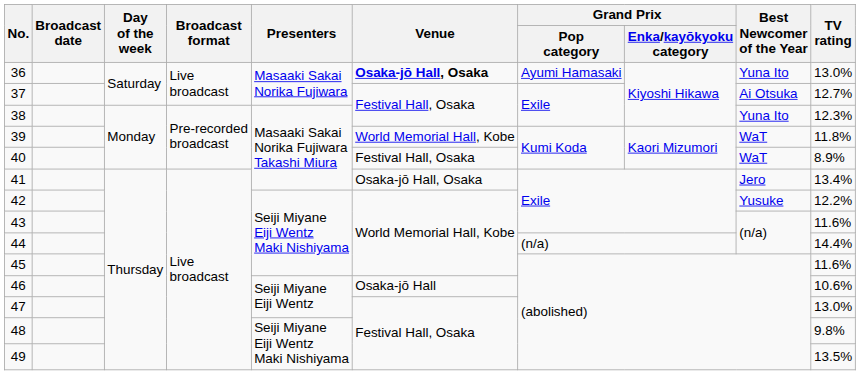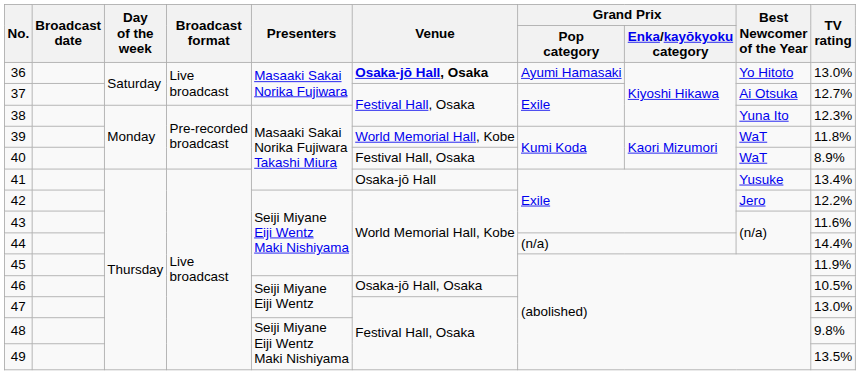 <table class="wikitable">
 <tr>
 <th rowspan="2">No.</th>
 <th rowspan="2">Broadcast<br>date</th>
 <th rowspan="2">Day<br>of the<br>week</th>
 <th rowspan="2">Broadcast<br>format</th>
 <th rowspan="2">Presenters</th>
 <th rowspan="2">Venue</th>
 <th colspan="2">Grand Prix</th>
 <th rowspan="2">Best<br>Newcomer<br>of the Year</th>
 <th rowspan="2">TV<br>rating<br></th>
 </tr>
 <tr>
 <th>Pop<br> category</th>
 <th><a href='#'>Enka</a>/<a href='#'>kayōkyoku</a><br>category</th>
 </tr>
 <tr>
 <td align="center">36</td>
 <td></td>
 <td rowspan=2>Saturday</td>
 <td rowspan=2>Live<br>broadcast</td>
 <td rowspan=2><a href='#'>Masaaki Sakai</a><br><a href='#'>Norika Fujiwara</a></td>
 <td><strong><a href='#'>Osaka-jō Hall</a>, Osaka</strong></td>
 <td><a href='#'>Ayumi Hamasaki</a></td>
 <td rowspan="3"><a href='#'>Kiyoshi Hikawa</a></td>
-<td><a href='#'>Yuna Ito</a></td>
+<td><a href='#'>Yo Hitoto</a></td>
 <td>13.0%</td>
 </tr>
 <tr>
 <td align="center">37</td>
 <td></td>
 <td rowspan=2><a href='#'>Festival Hall</a>, Osaka</td>
 <td rowspan="2"><a href='#'>Exile</a></td>
 <td><a href='#'>Ai Otsuka</a></td>
 <td>12.7%</td>
 </tr>
 <tr>
 <td align="center">38</td>
 <td></td>
 <td rowspan=3>Monday</td>
 <td rowspan=3>Pre-recorded<br>broadcast</td>
 <td rowspan=4>Masaaki Sakai<br>Norika Fujiwara<br><a href='#'>Takashi Miura</a></td>
 <td><a href='#'>Yuna Ito</a></td>
 <td>12.3%</td>
 </tr>
 <tr>
 <td align="center">39</td>
 <td></td>
 <td><a href='#'>World Memorial Hall</a>, Kobe</td>
 <td rowspan="2"><a href='#'>Kumi Koda</a></td>
 <td rowspan="2"><a href='#'>Kaori Mizumori</a></td>
 <td><a href='#'>WaT</a></td>
 <td>11.8%</td>
 </tr>
 <tr>
 <td align="center">40</td>
 <td></td>
 <td>Festival Hall, Osaka</td>
 <td><a href='#'>WaT</a></td>
 <td>8.9%</td>
 </tr>
 <tr>
 <td align="center">41</td>
 <td></td>
 <td rowspan=9>Thursday</td>
 <td rowspan=9>Live<br>broadcast</td>
-<td>Osaka-jō Hall, Osaka</td>
+<td>Osaka-jō Hall</td>
 <td colspan="2" rowspan="3"><a href='#'>Exile</a></td>
-<td><a href='#'>Jero</a></td>
+<td><a href='#'>Yusuke</a></td>
 <td>13.4%</td>
 </tr>
 <tr>
 <td align="center">42</td>
 <td></td>
 <td rowspan=4>Seiji Miyane<br><a href='#'>Eiji Wentz</a><br><a href='#'>Maki Nishiyama</a></td>
 <td rowspan=4>World Memorial Hall, Kobe</td>
-<td><a href='#'>Yusuke</a></td>
+<td><a href='#'>Jero</a></td>
 <td>12.2%</td>
 </tr>
 <tr>
 <td align="center">43</td>
 <td></td>
 <td rowspan=2>(n/a)</td>
 <td>11.6%</td>
 </tr>
 <tr>
 <td align="center">44</td>
 <td></td>
 <td colspan=2>(n/a)</td>
 <td>14.4%</td>
 </tr>
 <tr>
 <td align="center">45</td>
 <td></td>
 <td colspan="3" rowspan="5">(abolished)</td>
-<td>11.6%</td>
+<td>11.9%</td>
 </tr>
 <tr>
 <td align="center">46</td>
 <td></td>
 <td rowspan=2>Seiji Miyane<br>Eiji Wentz</td>
-<td>Osaka-jō Hall</td>
-<td>10.6%</td>
+<td>Osaka-jō Hall, Osaka</td>
+<td>10.5%</td>
 </tr>
 <tr>
 <td align="center">47</td>
 <td></td>
 <td rowspan=3>Festival Hall, Osaka</td>
 <td>13.0%</td>
 </tr>
 <tr>
 <td align="center">48</td>
 <td></td>
 <td rowspan=2>Seiji Miyane<br>Eiji Wentz<br>Maki Nishiyama</td>
 <td>9.8%</td>
 </tr>
 <tr>
 <td align="center">49</td>
 <td></td>
 <td>13.5%</td>
 </tr>
 </table>
